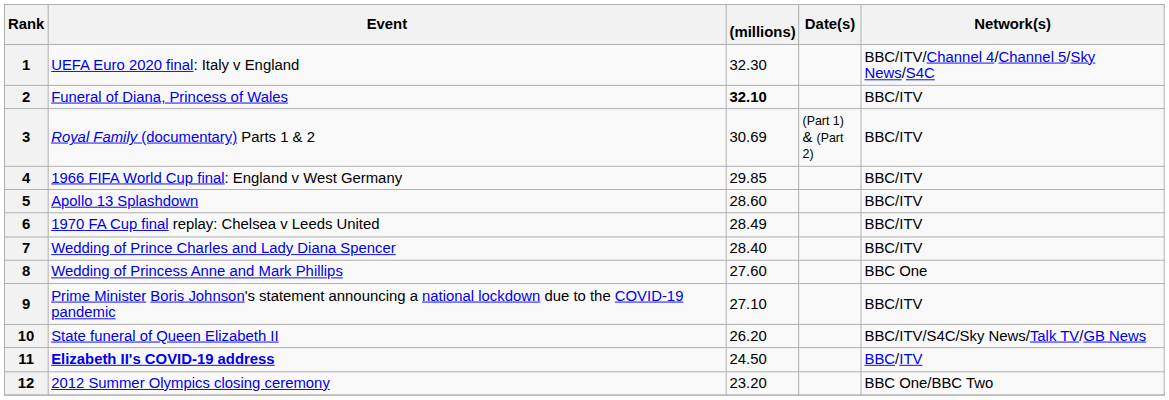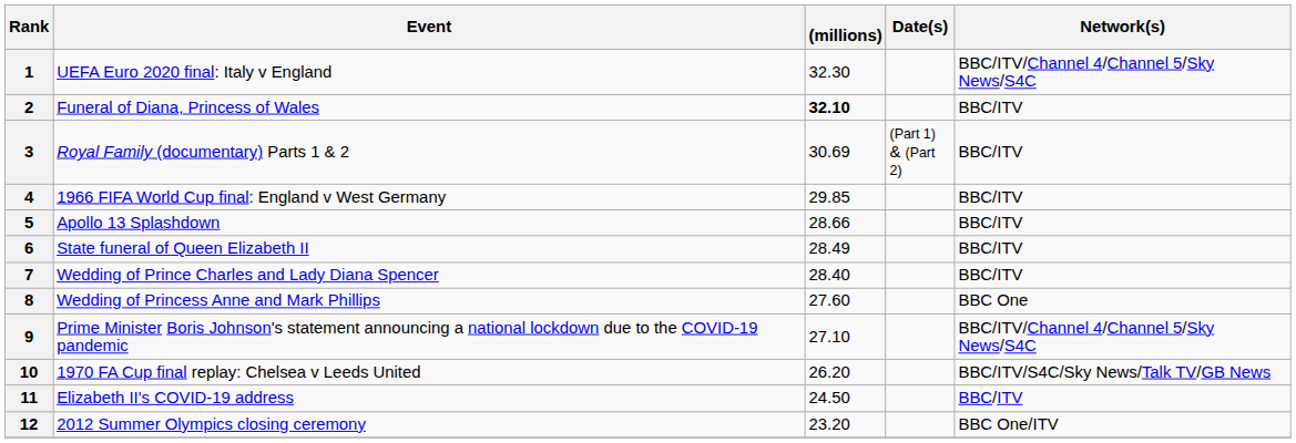 <table class="sortable wikitable">
 <tr>
 <th>Rank</th>
 <th>Event</th>
 <th><br>(millions)</th>
 <th>Date(s)</th>
 <th>Network(s)</th>
 </tr>
 <tr>
 <th>1</th>
 <td><a href='#'>UEFA Euro 2020 final</a>: Italy v England</td>
 <td>32.30</td>
 <td></td>
 <td>BBC/ITV/<a href='#'>Channel 4</a>/<a href='#'>Channel 5</a>/<a href='#'>Sky News</a>/<a href='#'>S4C</a></td>
 </tr>
 <tr>
 <th>2</th>
 <td><a href='#'>Funeral of Diana, Princess of Wales</a></td>
 <td><strong>32.10</strong></td>
 <td></td>
 <td>BBC/ITV</td>
 </tr>
 <tr>
 <th>3</th>
 <td><a href='#'><em>Royal Family</em> (documentary)</a> Parts 1 & 2</td>
 <td>30.69</td>
 <td> <small>(Part 1)</small><br> &  <small>(Part 2)</small></td>
 <td>BBC/ITV</td>
 </tr>
 <tr>
 <th>4</th>
 <td><a href='#'>1966 FIFA World Cup final</a>: England v West Germany</td>
 <td>29.85</td>
 <td></td>
 <td>BBC/ITV</td>
 </tr>
 <tr>
 <th>5</th>
 <td><a href='#'>Apollo 13 Splashdown</a></td>
-<td>28.60</td>
+<td>28.66</td>
 <td></td>
 <td>BBC/ITV</td>
 </tr>
 <tr>
 <th>6</th>
-<td><a href='#'>1970 FA Cup final</a> replay: Chelsea v Leeds United</td>
+<td><a href='#'>State funeral of Queen Elizabeth II</a></td>
 <td>28.49</td>
 <td></td>
 <td>BBC/ITV</td>
 </tr>
 <tr>
 <th>7</th>
 <td><a href='#'>Wedding of Prince Charles and Lady Diana Spencer</a></td>
 <td>28.40</td>
 <td></td>
 <td>BBC/ITV</td>
 </tr>
 <tr>
 <th>8</th>
 <td><a href='#'>Wedding of Princess Anne and Mark Phillips</a></td>
 <td>27.60</td>
 <td></td>
 <td>BBC One</td>
 </tr>
 <tr>
 <th>9</th>
 <td><a href='#'>Prime Minister</a> <a href='#'>Boris Johnson</a>'s statement announcing a <a href='#'>national lockdown</a> due to the <a href='#'>COVID-19 pandemic</a></td>
 <td>27.10</td>
 <td></td>
-<td>BBC/ITV</td>
+<td>BBC/ITV/<a href='#'>Channel 4</a>/<a href='#'>Channel 5</a>/<a href='#'>Sky News</a>/<a href='#'>S4C</a></td>
 </tr>
 <tr>
 <th>10</th>
-<td><a href='#'>State funeral of Queen Elizabeth II</a></td>
+<td><a href='#'>1970 FA Cup final</a> replay: Chelsea v Leeds United</td>
 <td>26.20</td>
 <td></td>
 <td>BBC/ITV/S4C/Sky News/<a href='#'>Talk TV</a>/<a href='#'>GB News</a></td>
 </tr>
 <tr>
 <th>11</th>
-<td><strong><a href='#'>Elizabeth II's COVID-19 address</a></strong></td>
+<td><a href='#'>Elizabeth II's COVID-19 address</a></td>
 <td>24.50</td>
 <td></td>
 <td><a href='#'>BBC</a>/<a href='#'>ITV</a></td>
 </tr>
 <tr>
 <th>12</th>
 <td><a href='#'>2012 Summer Olympics closing ceremony</a></td>
 <td>23.20</td>
 <td></td>
-<td>BBC One/BBC Two</td>
+<td>BBC One/ITV</td>
 </tr>
 <tr>
 </tr>
 </table>
